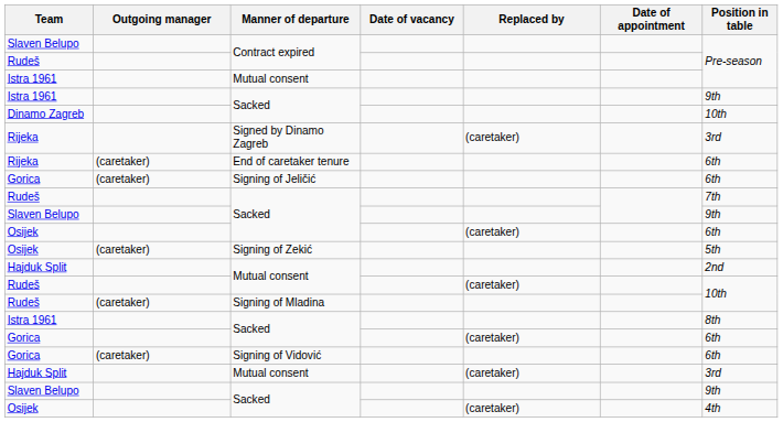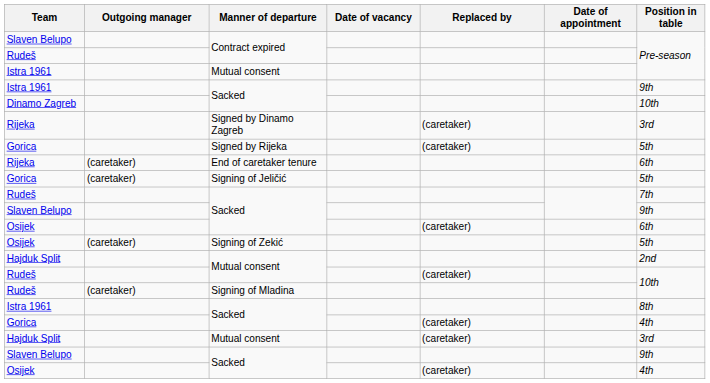 <table class="wikitable sortable">
 <tr>
 <th width="120">Team</th>
 <th width="190">Outgoing manager</th>
 <th width="180">Manner of departure</th>
 <th width="140">Date of vacancy</th>
 <th width="190">Replaced by</th>
 <th width="140">Date of appointment</th>
 <th width="100">Position in table</th>
 </tr>
 <tr>
 <td style="text-align:left;"><a href='#'>Slaven Belupo</a></td>
 <td style="text-align:left;"> </td>
 <td rowspan="2">Contract expired</td>
 <td></td>
 <td style="text-align:left;"> </td>
 <td></td>
 <td rowspan="3"><em>Pre-season</em></td>
 </tr>
 <tr>
 <td style="text-align:left;"><a href='#'>Rudeš</a></td>
 <td style="text-align:left;"> </td>
 <td></td>
 <td style="text-align:left;"> </td>
 <td></td>
 </tr>
 <tr>
 <td style="text-align:left;"><a href='#'>Istra 1961</a></td>
 <td style="text-align:left;"> </td>
 <td>Mutual consent</td>
 <td></td>
 <td style="text-align:left;"> </td>
 <td></td>
 </tr>
 <tr>
 <td style="text-align:left;"><a href='#'>Istra 1961</a></td>
 <td style="text-align:left;"> </td>
 <td rowspan="2">Sacked</td>
 <td></td>
 <td style="text-align:left;"> </td>
 <td></td>
 <td><em>9th</em></td>
 </tr>
 <tr>
 <td style="text-align:left;"><a href='#'>Dinamo Zagreb</a></td>
 <td style="text-align:left;"> </td>
 <td></td>
 <td style="text-align:left;"> </td>
 <td></td>
 <td><em>10th</em></td>
 </tr>
 <tr>
 <td style="text-align:left;"><a href='#'>Rijeka</a></td>
 <td style="text-align:left;"> </td>
 <td>Signed by Dinamo Zagreb</td>
 <td></td>
 <td style="text-align:left;">  (caretaker)</td>
 <td></td>
 <td><em>3rd</em></td>
 </tr>
 <tr>
+<td style="text-align:left;"><a href='#'>Gorica</a></td>
+<td style="text-align:left;"> </td>
+<td>Signed by Rijeka</td>
+<td></td>
+<td style="text-align:left;">  (caretaker)</td>
+<td></td>
+<td><em>5th</em></td>
+</tr>
+<tr>
 <td style="text-align:left;"><a href='#'>Rijeka</a></td>
 <td style="text-align:left;">  (caretaker)</td>
 <td>End of caretaker tenure</td>
 <td></td>
 <td style="text-align:left;"> </td>
 <td></td>
 <td><em>6th</em></td>
 </tr>
 <tr>
 <td style="text-align:left;"><a href='#'>Gorica</a></td>
 <td style="text-align:left;">  (caretaker)</td>
 <td>Signing of Jeličić</td>
 <td></td>
 <td style="text-align:left;"> </td>
 <td></td>
-<td><em>6th</em></td>
+<td><em>5th</em></td>
 </tr>
 <tr>
 <td style="text-align:left;"><a href='#'>Rudeš</a></td>
 <td style="text-align:left;"> </td>
 <td rowspan="3">Sacked</td>
 <td></td>
 <td style="text-align:left;"> </td>
 <td rowspan="2"></td>
 <td><em>7th</em></td>
 </tr>
 <tr>
 <td style="text-align:left;"><a href='#'>Slaven Belupo</a></td>
 <td style="text-align:left;"> </td>
 <td></td>
 <td style="text-align:left;"> </td>
 <td><em>9th</em></td>
 </tr>
 <tr>
 <td style="text-align:left;"><a href='#'>Osijek</a></td>
 <td style="text-align:left;"> </td>
 <td></td>
 <td style="text-align:left;">  (caretaker)</td>
 <td></td>
 <td><em>6th</em></td>
 </tr>
 <tr>
 <td style="text-align:left;"><a href='#'>Osijek</a></td>
 <td style="text-align:left;">  (caretaker)</td>
 <td>Signing of Zekić</td>
 <td></td>
 <td style="text-align:left;"> </td>
 <td></td>
 <td><em>5th</em></td>
 </tr>
 <tr>
 <td style="text-align:left;"><a href='#'>Hajduk Split</a></td>
 <td style="text-align:left;"> </td>
 <td rowspan="2">Mutual consent</td>
 <td></td>
 <td style="text-align:left;"> </td>
 <td></td>
 <td><em>2nd</em></td>
 </tr>
 <tr>
 <td style="text-align:left;"><a href='#'>Rudeš</a></td>
 <td style="text-align:left;"> </td>
 <td></td>
 <td style="text-align:left;">  (caretaker)</td>
 <td></td>
 <td rowspan="2"><em>10th</em></td>
 </tr>
 <tr>
 <td style="text-align:left;"><a href='#'>Rudeš</a></td>
 <td style="text-align:left;">  (caretaker)</td>
 <td>Signing of Mladina</td>
 <td></td>
 <td style="text-align:left;"> </td>
 <td></td>
 </tr>
 <tr>
 <td style="text-align:left;"><a href='#'>Istra 1961</a></td>
 <td style="text-align:left;"> </td>
 <td rowspan="2">Sacked</td>
 <td></td>
 <td style="text-align:left;"> </td>
 <td></td>
 <td><em>8th</em></td>
 </tr>
 <tr>
 <td style="text-align:left;"><a href='#'>Gorica</a></td>
 <td style="text-align:left;"> </td>
 <td></td>
 <td style="text-align:left;">  (caretaker)</td>
 <td></td>
-<td><em>6th</em></td>
-</tr>
-<tr>
-<td style="text-align:left;"><a href='#'>Gorica</a></td>
-<td style="text-align:left;">  (caretaker)</td>
-<td>Signing of Vidović</td>
-<td></td>
-<td style="text-align:left;"> </td>
-<td></td>
-<td><em>6th</em></td>
+<td><em>4th</em></td>
 </tr>
 <tr>
 <td style="text-align:left;"><a href='#'>Hajduk Split</a></td>
 <td style="text-align:left;"> </td>
 <td>Mutual consent</td>
 <td></td>
 <td style="text-align:left;">  (caretaker)</td>
 <td></td>
 <td><em>3rd</em></td>
 </tr>
 <tr>
 <td style="text-align:left;"><a href='#'>Slaven Belupo</a></td>
 <td style="text-align:left;"> </td>
 <td rowspan="2">Sacked</td>
 <td></td>
 <td style="text-align:left;"> </td>
 <td></td>
 <td><em>9th</em></td>
 </tr>
 <tr>
 <td style="text-align:left;"><a href='#'>Osijek</a></td>
 <td style="text-align:left;"> </td>
 <td></td>
 <td style="text-align:left;">  (caretaker)</td>
 <td></td>
 <td><em>4th</em></td>
 </tr>
 </table>
